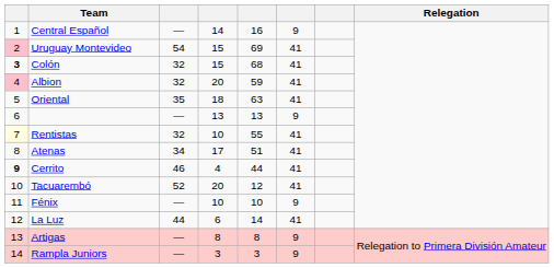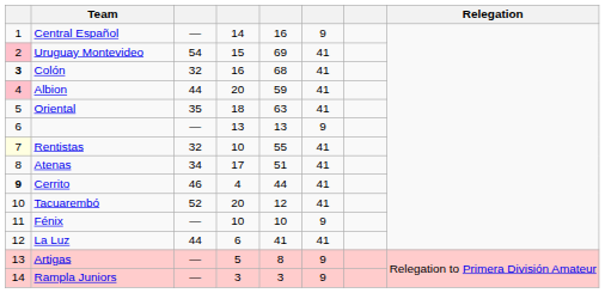 <table class="wikitable" style="text-align: center;">
 <tr>
 <th width=28></th>
 <th width=185>Team</th>
 <th width=50></th>
 <th width=50></th>
 <th width=50></th>
 <th width=50></th>
 <th width=50></th>
 <th>Relegation</th>
 </tr>
 <tr>
 <td>1</td>
 <td align="left"><a href='#'>Central Español</a></td>
 <td>—</td>
 <td>14</td>
 <td>16</td>
 <td>9</td>
 <td><strong></strong></td>
 <td rowspan=12></td>
 </tr>
 <tr>
 <td style="background: pink;">2</td>
 <td align="left"><a href='#'>Uruguay Montevideo</a></td>
 <td>54</td>
 <td>15</td>
 <td>69</td>
 <td>41</td>
 <td><strong></strong></td>
 </tr>
 <tr>
 <td><strong>3</strong></td>
 <td align="left"><a href='#'>Colón</a></td>
 <td>32</td>
-<td>15</td>
+<td>16</td>
 <td>68</td>
 <td>41</td>
 <td><strong></strong></td>
 </tr>
 <tr>
 <td style="background: pink;">4</td>
 <td align="left"><a href='#'>Albion</a></td>
-<td>32</td>
+<td>44</td>
 <td>20</td>
 <td>59</td>
 <td>41</td>
 <td><strong></strong></td>
 </tr>
 <tr>
 <td>5</td>
 <td align="left"><a href='#'>Oriental</a></td>
 <td>35</td>
 <td>18</td>
 <td>63</td>
 <td>41</td>
 <td><strong></strong></td>
 </tr>
 <tr>
 <td>6</td>
 <td align="left"></td>
 <td>—</td>
 <td>13</td>
 <td>13</td>
 <td>9</td>
 <td><strong></strong></td>
 </tr>
 <tr>
 <td style="background: lightyellow;">7</td>
 <td align="left"><a href='#'>Rentistas</a></td>
 <td>32</td>
 <td>10</td>
 <td>55</td>
 <td>41</td>
 <td><strong></strong></td>
 </tr>
 <tr>
 <td>8</td>
 <td align="left"><a href='#'>Atenas</a></td>
 <td>34</td>
 <td>17</td>
 <td>51</td>
 <td>41</td>
 <td><strong></strong></td>
 </tr>
 <tr>
 <td><strong>9</strong></td>
 <td align="left"><a href='#'>Cerrito</a></td>
 <td>46</td>
 <td>4</td>
 <td>44</td>
 <td>41</td>
 <td><strong></strong></td>
 </tr>
 <tr>
 <td>10</td>
 <td align="left"><a href='#'>Tacuarembó</a></td>
 <td>52</td>
 <td>20</td>
 <td>12</td>
 <td>41</td>
 <td><strong></strong></td>
 </tr>
 <tr>
 <td>11</td>
 <td align="left"><a href='#'>Fénix</a></td>
 <td>—</td>
 <td>10</td>
 <td>10</td>
 <td>9</td>
 <td><strong></strong></td>
 </tr>
 <tr>
 <td>12</td>
 <td align="left"><a href='#'>La Luz</a></td>
 <td>44</td>
 <td>6</td>
-<td>14</td>
+<td>41</td>
 <td>41</td>
 <td><strong></strong></td>
 </tr>
 <tr bgcolor=#FFCCCC>
 <td>13</td>
 <td align="left"><a href='#'>Artigas</a></td>
 <td>—</td>
-<td>8</td>
+<td>5</td>
 <td>8</td>
 <td>9</td>
 <td><strong></strong></td>
 <td rowspan=2>Relegation to <a href='#'>Primera División Amateur</a></td>
 </tr>
 <tr bgcolor=#FFCCCC>
 <td>14</td>
 <td align="left"><a href='#'>Rampla Juniors</a></td>
 <td>—</td>
 <td>3</td>
 <td>3</td>
 <td>9</td>
 <td><strong></strong></td>
 </tr>
 </table>
